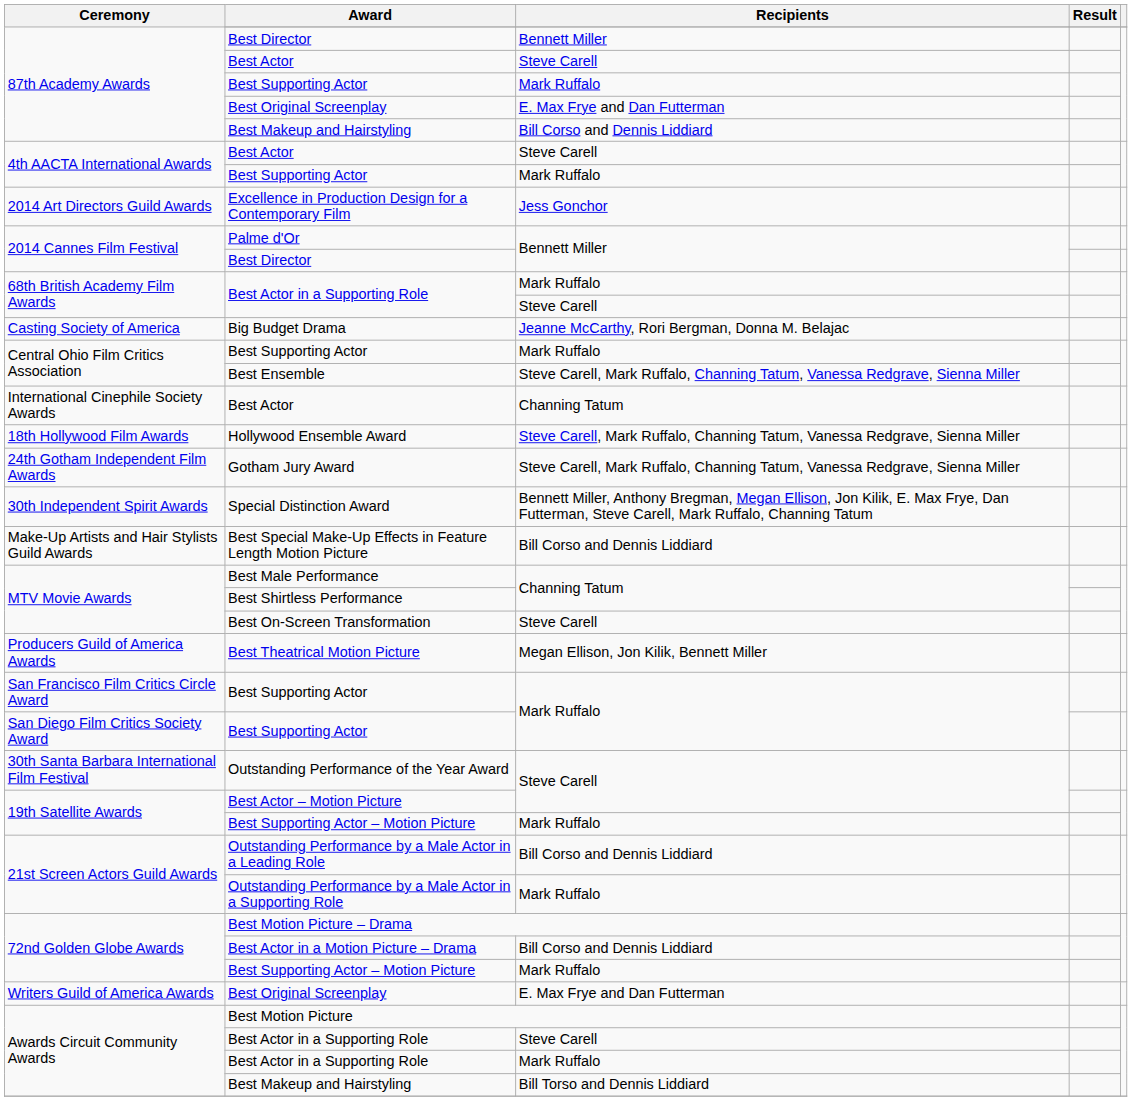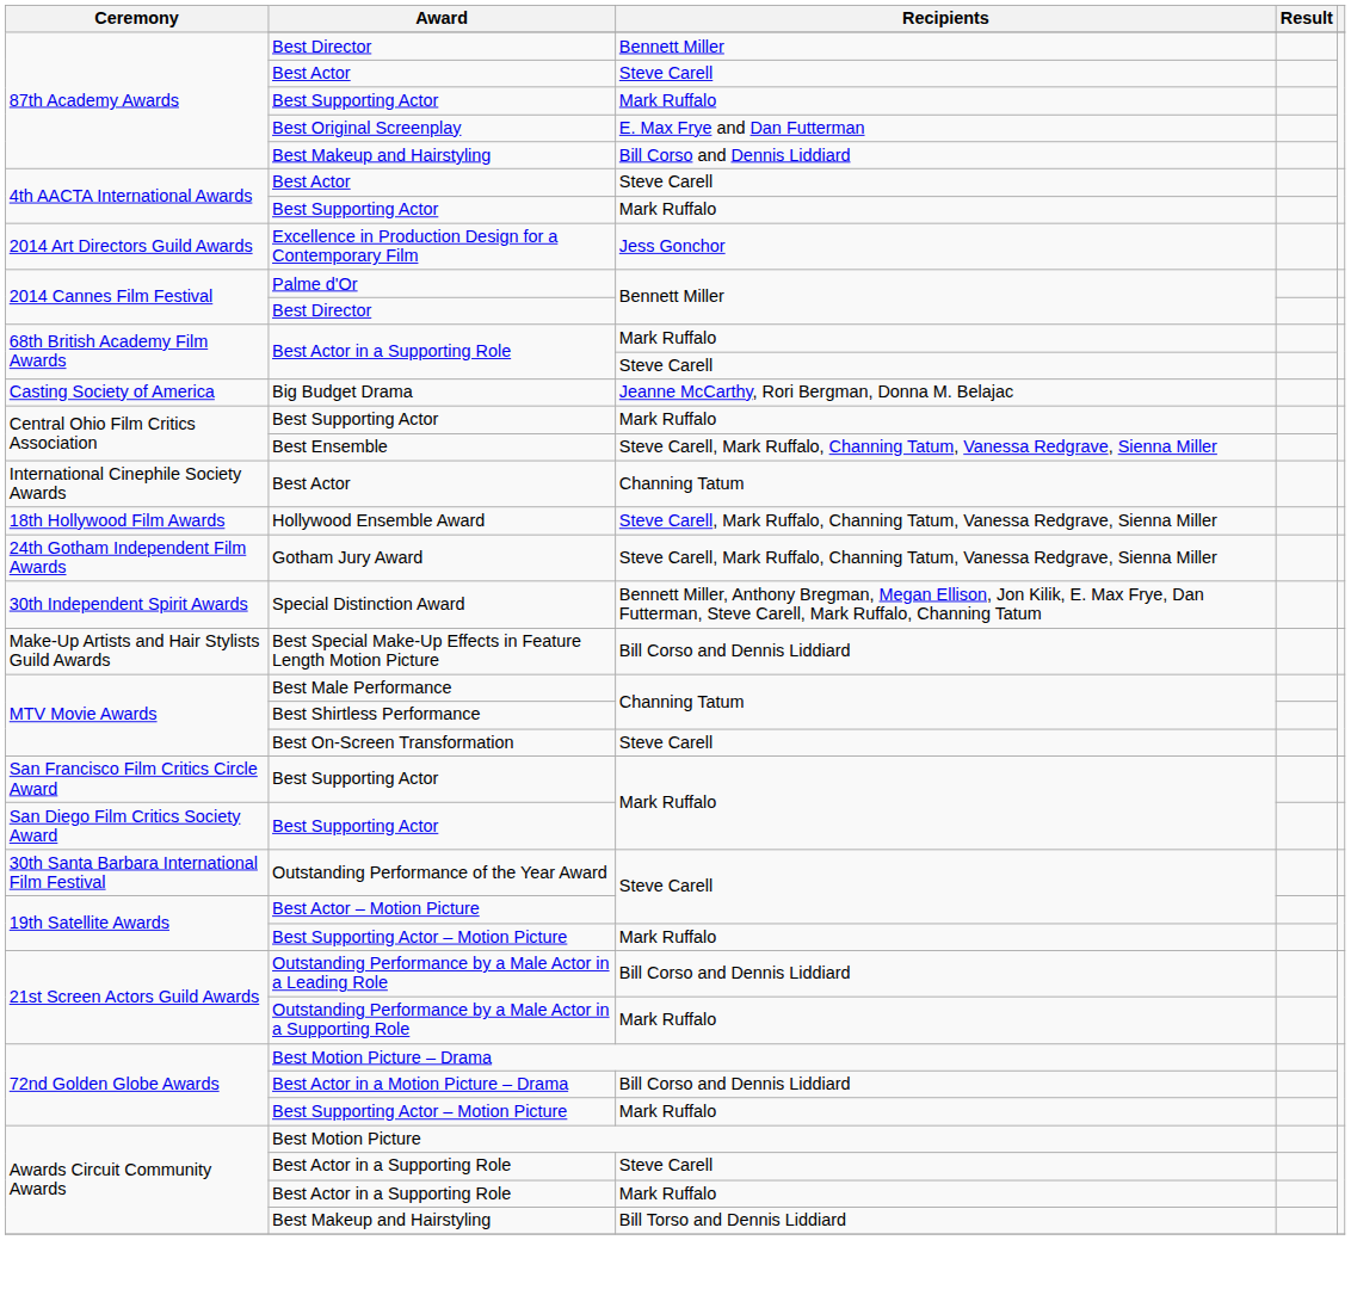 <table class="wikitable">
 <tr>
 <th>Ceremony</th>
 <th>Award</th>
 <th>Recipients</th>
 <th>Result</th>
 <th></th>
 </tr>
 <tr>
 <td rowspan ="6"><a href='#'>87th Academy Awards</a></td>
 </tr>
 <tr>
 <td><a href='#'>Best Director</a></td>
 <td><a href='#'>Bennett Miller</a></td>
 <td></td>
 <td rowspan="5" align="center"></td>
 </tr>
 <tr>
 <td><a href='#'>Best Actor</a></td>
 <td><a href='#'>Steve Carell</a></td>
 <td></td>
 </tr>
 <tr>
 <td><a href='#'>Best Supporting Actor</a></td>
 <td><a href='#'>Mark Ruffalo</a></td>
 <td></td>
 </tr>
 <tr>
 <td><a href='#'>Best Original Screenplay</a></td>
 <td><a href='#'>E. Max Frye</a> and <a href='#'>Dan Futterman</a></td>
 <td></td>
 </tr>
 <tr>
 <td><a href='#'>Best Makeup and Hairstyling</a></td>
 <td><a href='#'>Bill Corso</a> and <a href='#'>Dennis Liddiard</a></td>
 <td></td>
 </tr>
 <tr>
 <td rowspan ="2"><a href='#'>4th AACTA International Awards</a></td>
 <td><a href='#'>Best Actor</a></td>
 <td>Steve Carell</td>
 <td></td>
 <td rowspan="2" align="center"></td>
 </tr>
 <tr>
 <td><a href='#'>Best Supporting Actor</a></td>
 <td>Mark Ruffalo</td>
 <td></td>
 </tr>
 <tr>
 <td><a href='#'>2014 Art Directors Guild Awards</a></td>
 <td><a href='#'>Excellence in Production Design for a Contemporary Film</a></td>
 <td><a href='#'>Jess Gonchor</a></td>
 <td></td>
 <td align="center"></td>
 </tr>
 <tr>
 <td rowspan="2"><a href='#'>2014 Cannes Film Festival</a></td>
 <td><a href='#'>Palme d'Or</a></td>
 <td rowspan="2">Bennett Miller</td>
 <td></td>
 <td align="center"></td>
 </tr>
 <tr>
 <td><a href='#'>Best Director</a></td>
 <td></td>
 <td align="center"></td>
 </tr>
 <tr>
 <td rowspan="2"><a href='#'>68th British Academy Film Awards</a></td>
 <td rowspan="2"><a href='#'>Best Actor in a Supporting Role</a></td>
 <td>Mark Ruffalo</td>
 <td></td>
 <td rowspan="2" align="center"></td>
 </tr>
 <tr>
 <td>Steve Carell</td>
 <td></td>
 </tr>
 <tr>
 <td rowspan="1"><a href='#'>Casting Society of America</a></td>
 <td>Big Budget Drama</td>
 <td><a href='#'>Jeanne McCarthy</a>, Rori Bergman, Donna M. Belajac</td>
 <td></td>
 <td align="center"></td>
 </tr>
 <tr>
 <td rowspan=2>Central Ohio Film Critics Association</td>
 <td>Best Supporting Actor</td>
 <td>Mark Ruffalo</td>
 <td></td>
 <td rowspan=2 align="center"></td>
 </tr>
 <tr>
 <td>Best Ensemble</td>
 <td>Steve Carell, Mark Ruffalo, <a href='#'>Channing Tatum</a>, <a href='#'>Vanessa Redgrave</a>, <a href='#'>Sienna Miller</a></td>
 <td></td>
 </tr>
 <tr>
 <td>International Cinephile Society Awards</td>
 <td>Best Actor</td>
 <td>Channing Tatum</td>
 <td></td>
 <td align="center"></td>
 </tr>
 <tr>
 <td rowspan="1"><a href='#'>18th Hollywood Film Awards</a></td>
 <td>Hollywood Ensemble Award</td>
 <td><a href='#'>Steve Carell</a>, Mark Ruffalo, Channing Tatum, Vanessa Redgrave, Sienna Miller</td>
 <td></td>
 <td align="center"></td>
 </tr>
 <tr>
 <td rowspan="1"><a href='#'>24th Gotham Independent Film Awards</a></td>
 <td>Gotham Jury Award</td>
 <td>Steve Carell, Mark Ruffalo, Channing Tatum, Vanessa Redgrave, Sienna Miller</td>
 <td></td>
 <td align="center"></td>
 </tr>
 <tr>
 <td rowspan="1"><a href='#'>30th Independent Spirit Awards</a></td>
 <td>Special Distinction Award</td>
 <td>Bennett Miller, Anthony Bregman, <a href='#'>Megan Ellison</a>, Jon Kilik, E. Max Frye, Dan Futterman, Steve Carell, Mark Ruffalo, Channing Tatum</td>
 <td></td>
 <td align="center"></td>
 </tr>
 <tr>
 <td>Make-Up Artists and Hair Stylists Guild Awards</td>
 <td>Best Special Make-Up Effects in Feature Length Motion Picture</td>
 <td>Bill Corso and Dennis Liddiard</td>
 <td></td>
 <td align="center"></td>
 </tr>
 <tr>
 <td rowspan="3"><a href='#'>MTV Movie Awards</a></td>
 <td>Best Male Performance</td>
 <td rowspan="2">Channing Tatum</td>
 <td></td>
 <td rowspan="3" align="center"></td>
 </tr>
 <tr>
 <td>Best Shirtless Performance</td>
 <td></td>
 </tr>
 <tr>
 <td>Best On-Screen Transformation</td>
 <td>Steve Carell</td>
 <td></td>
 </tr>
 <tr>
-<td><a href='#'>Producers Guild of America Awards</a></td>
-<td><a href='#'>Best Theatrical Motion Picture</a></td>
-<td>Megan Ellison, Jon Kilik, Bennett Miller</td>
-<td></td>
-<td align="center"></td>
-</tr>
-<tr>
 <td><a href='#'>San Francisco Film Critics Circle Award</a></td>
 <td>Best Supporting Actor</td>
 <td rowspan="2">Mark Ruffalo</td>
 <td></td>
 <td align="center"></td>
 </tr>
 <tr>
 <td><a href='#'>San Diego Film Critics Society Award</a></td>
 <td><a href='#'>Best Supporting Actor</a></td>
 <td></td>
 <td align="center"></td>
 </tr>
 <tr>
 <td><a href='#'>30th Santa Barbara International Film Festival</a></td>
 <td>Outstanding Performance of the Year Award</td>
 <td rowspan="2">Steve Carell</td>
 <td></td>
 <td align="center"></td>
 </tr>
 <tr>
 <td rowspan="2"><a href='#'>19th Satellite Awards</a></td>
 <td><a href='#'>Best Actor – Motion Picture</a></td>
 <td></td>
 <td rowspan="2" align="center"></td>
 </tr>
 <tr>
 <td><a href='#'>Best Supporting Actor – Motion Picture</a></td>
 <td>Mark Ruffalo</td>
 <td></td>
 </tr>
 <tr>
 <td rowspan="2"><a href='#'>21st Screen Actors Guild Awards</a></td>
 <td><a href='#'>Outstanding Performance by a Male Actor in a Leading Role</a></td>
 <td>Bill Corso and Dennis Liddiard</td>
 <td></td>
 <td rowspan="2" align="center"></td>
 </tr>
 <tr>
 <td><a href='#'>Outstanding Performance by a Male Actor in a Supporting Role</a></td>
 <td>Mark Ruffalo</td>
 <td></td>
 </tr>
 <tr>
 <td rowspan="3"><a href='#'>72nd Golden Globe Awards</a></td>
 <td colspan="2"><a href='#'>Best Motion Picture – Drama</a></td>
 <td></td>
 <td rowspan="3" align="center"></td>
 </tr>
 <tr>
 <td><a href='#'>Best Actor in a Motion Picture – Drama</a></td>
 <td>Bill Corso and Dennis Liddiard</td>
 <td></td>
 </tr>
 <tr>
 <td><a href='#'>Best Supporting Actor – Motion Picture</a></td>
 <td>Mark Ruffalo</td>
 <td></td>
 </tr>
 <tr>
-<td><a href='#'>Writers Guild of America Awards</a></td>
-<td><a href='#'>Best Original Screenplay</a></td>
-<td>E. Max Frye and Dan Futterman</td>
-<td></td>
-<td align="center"></td>
-</tr>
-<tr>
 <td rowspan="4">Awards Circuit Community Awards</td>
 <td colspan="2">Best Motion Picture</td>
 <td></td>
 <td align="center" rowspan="4"></td>
 </tr>
 <tr>
 <td>Best Actor in a Supporting Role</td>
 <td>Steve Carell</td>
 <td></td>
 </tr>
 <tr>
 <td>Best Actor in a Supporting Role</td>
 <td>Mark Ruffalo</td>
 <td></td>
 </tr>
 <tr>
 <td>Best Makeup and Hairstyling</td>
 <td>Bill Torso and Dennis Liddiard</td>
 <td></td>
 </tr>
 <tr>
 </tr>
 </table>
